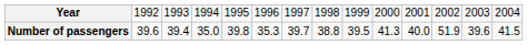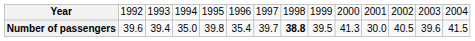 <table class="wikitable">
 <tr>
 <th>Year</th>
 <td>1992</td>
 <td>1993</td>
 <td>1994</td>
 <td>1995</td>
 <td>1996</td>
 <td>1997</td>
 <td>1998</td>
 <td>1999</td>
 <td>2000</td>
 <td>2001</td>
 <td>2002</td>
 <td>2003</td>
 <td>2004</td>
 </tr>
 <tr ---->
 <th align="left">Number of passengers </th>
 <td align="right">39.6</td>
 <td align="right">39.4</td>
 <td align="right">35.0</td>
 <td align="right">39.8</td>
-<td align="right">35.3</td>
+<td align="right">35.4</td>
 <td align="right">39.7</td>
-<td align="right">38.8</td>
+<td align="right"><strong>38.8</strong></td>
 <td align="right">39.5</td>
 <td align="right">41.3</td>
-<td align="right">40.0</td>
-<td align="right">51.9</td>
+<td align="right">30.0</td>
+<td align="right">40.5</td>
 <td align="right">39.6</td>
 <td align="right">41.5</td>
 </tr>
 </table>
